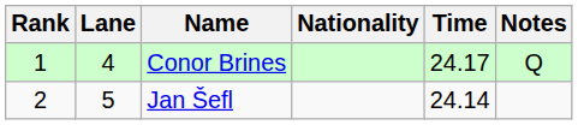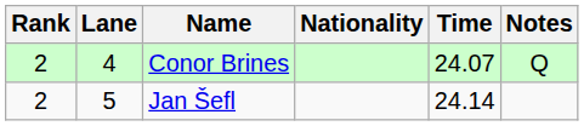 <table class="wikitable sortable" style="text-align:center">
 <tr>
 <th>Rank</th>
 <th>Lane</th>
 <th>Name</th>
 <th>Nationality</th>
 <th>Time</th>
 <th>Notes</th>
 </tr>
 <tr bgcolor=ccffcc>
-<td>1</td>
+<td>2</td>
 <td>4</td>
 <td align=left><a href='#'>Conor Brines</a></td>
 <td align="left"></td>
-<td>24.17</td>
+<td>24.07</td>
 <td>Q</td>
 </tr>
 <tr>
 <td>2</td>
 <td>5</td>
 <td align=left><a href='#'>Jan Šefl</a></td>
 <td align="left"></td>
 <td>24.14</td>
 <td></td>
 </tr>
 </table>
